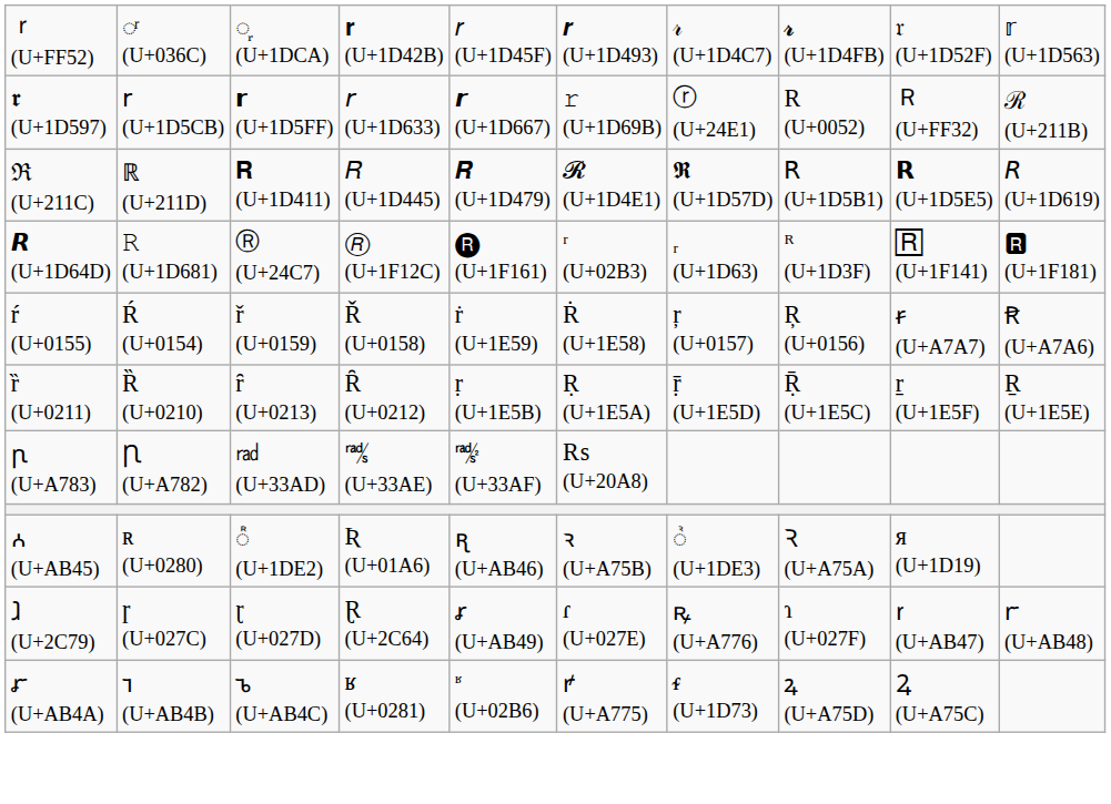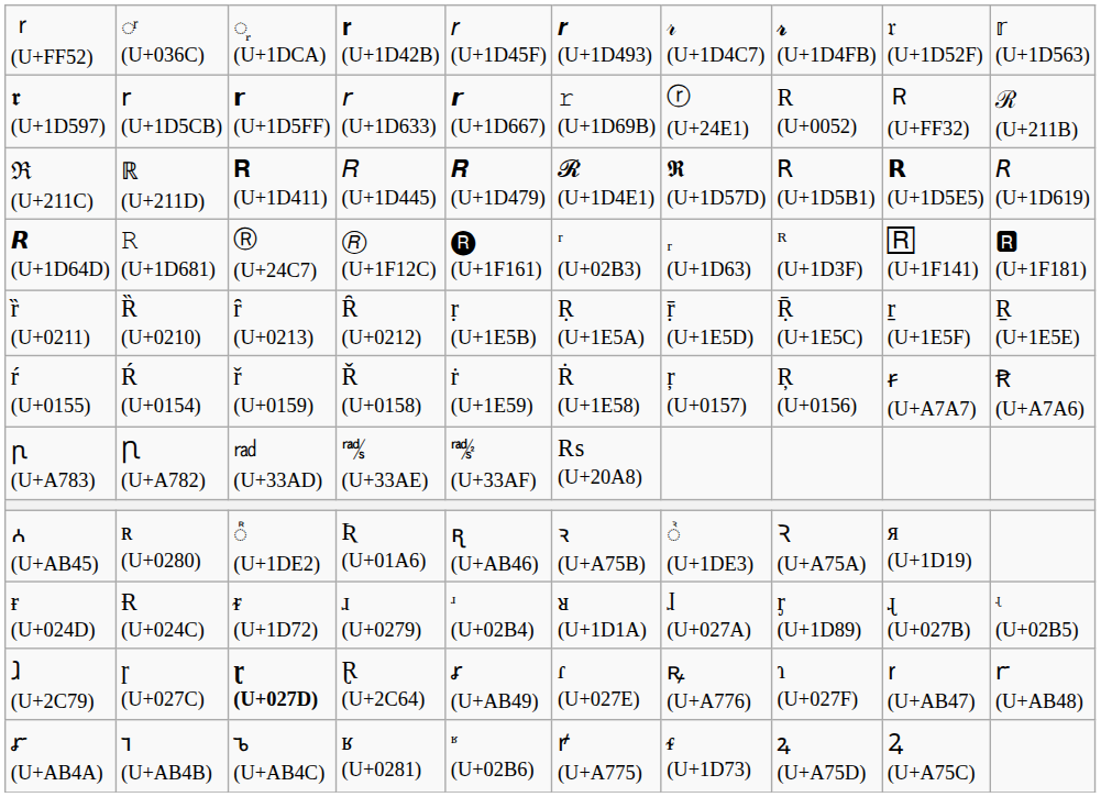 <table class="wikitable">
 <tr>
 <td>ｒ <br><small>(U+FF52)</small></td>
 <td>◌ͬ <br><small>(U+036C)</small></td>
 <td>◌᷊ <br><small>(U+1DCA)</small></td>
 <td>𝐫 <br><small>(U+1D42B)</small></td>
 <td>𝑟 <br><small>(U+1D45F)</small></td>
 <td>𝒓 <br><small>(U+1D493)</small></td>
 <td>𝓇 <br><small>(U+1D4C7)</small></td>
 <td>𝓻 <br><small>(U+1D4FB)</small></td>
 <td>𝔯 <br><small>(U+1D52F)</small></td>
 <td>𝕣 <br><small>(U+1D563)</small></td>
 </tr>
 <tr>
 <td>𝖗 <br><small>(U+1D597)</small></td>
 <td>𝗋 <br><small>(U+1D5CB)</small></td>
 <td>𝗿 <br><small>(U+1D5FF)</small></td>
 <td>𝘳 <br><small>(U+1D633)</small></td>
 <td>𝙧 <br><small>(U+1D667)</small></td>
 <td>𝚛 <br><small>(U+1D69B)</small></td>
 <td>ⓡ <br><small>(U+24E1)</small></td>
 <td>R <br><small>(U+0052)</small></td>
 <td>Ｒ <br><small>(U+FF32)</small></td>
 <td>ℛ <br><small>(U+211B)</small></td>
 </tr>
 <tr>
 <td>ℜ <br><small>(U+211C)</small></td>
 <td>ℝ <br><small>(U+211D)</small></td>
 <td>𝐑 <br><small>(U+1D411)</small></td>
 <td>𝑅 <br><small>(U+1D445)</small></td>
 <td>𝑹 <br><small>(U+1D479)</small></td>
 <td>𝓡 <br><small>(U+1D4E1)</small></td>
 <td>𝕽 <br><small>(U+1D57D)</small></td>
 <td>𝖱 <br><small>(U+1D5B1)</small></td>
 <td>𝗥 <br><small>(U+1D5E5)</small></td>
 <td>𝘙 <br><small>(U+1D619)</small></td>
 </tr>
 <tr>
 <td>𝙍 <br><small>(U+1D64D)</small></td>
 <td>𝚁 <br><small>(U+1D681)</small></td>
 <td>Ⓡ <br><small>(U+24C7)</small></td>
 <td>🄬 <br><small>(U+1F12C)</small></td>
 <td>🅡 <br><small>(U+1F161)</small></td>
 <td>ʳ <br><small>(U+02B3)</small></td>
 <td>ᵣ <br><small>(U+1D63)</small></td>
 <td>ᴿ <br><small>(U+1D3F)</small></td>
 <td>🅁 <br><small>(U+1F141)</small></td>
 <td>🆁 <br><small>(U+1F181)</small></td>
 </tr>
 <tr>
+<td>ȑ <br><small>(U+0211)</small></td>
+<td>Ȑ <br><small>(U+0210)</small></td>
+<td>ȓ <br><small>(U+0213)</small></td>
+<td>Ȓ <br><small>(U+0212)</small></td>
+<td>ṛ <br><small>(U+1E5B)</small></td>
+<td>Ṛ <br><small>(U+1E5A)</small></td>
+<td>ṝ <br><small>(U+1E5D)</small></td>
+<td>Ṝ <br><small>(U+1E5C)</small></td>
+<td>ṟ <br><small>(U+1E5F)</small></td>
+<td>Ṟ <br><small>(U+1E5E)</small></td>
+</tr>
+<tr>
 <td>ŕ <br><small>(U+0155)</small></td>
 <td>Ŕ <br><small>(U+0154)</small></td>
 <td>ř <br><small>(U+0159)</small></td>
 <td>Ř <br><small>(U+0158)</small></td>
 <td>ṙ <br><small>(U+1E59)</small></td>
 <td>Ṙ <br><small>(U+1E58)</small></td>
 <td>ŗ <br><small>(U+0157)</small></td>
 <td>Ŗ <br><small>(U+0156)</small></td>
 <td>ꞧ <br><small>(U+A7A7)</small></td>
 <td>Ꞧ <br><small>(U+A7A6)</small></td>
-</tr>
-<tr>
-<td>ȑ <br><small>(U+0211)</small></td>
-<td>Ȑ <br><small>(U+0210)</small></td>
-<td>ȓ <br><small>(U+0213)</small></td>
-<td>Ȓ <br><small>(U+0212)</small></td>
-<td>ṛ <br><small>(U+1E5B)</small></td>
-<td>Ṛ <br><small>(U+1E5A)</small></td>
-<td>ṝ <br><small>(U+1E5D)</small></td>
-<td>Ṝ <br><small>(U+1E5C)</small></td>
-<td>ṟ <br><small>(U+1E5F)</small></td>
-<td>Ṟ <br><small>(U+1E5E)</small></td>
 </tr>
 <tr>
 <td>ꞃ <br><small>(U+A783)</small></td>
 <td>Ꞃ <br><small>(U+A782)</small></td>
 <td>㎭ <br><small>(U+33AD)</small></td>
 <td>㎮ <br><small>(U+33AE)</small></td>
 <td>㎯ <br><small>(U+33AF)</small></td>
 <td>₨ <br><small>(U+20A8)</small></td>
 <td></td>
 <td></td>
 <td></td>
 <td></td>
 </tr>
 <tr>
 <th colspan=10></th>
 </tr>
 <tr>
 <td>ꭅ <br><small>(U+AB45)</small></td>
 <td>ʀ <br><small>(U+0280)</small></td>
 <td>◌ᷢ <br><small>(U+1DE2)</small></td>
 <td>Ʀ <br><small>(U+01A6)</small></td>
 <td>ꭆ <br><small>(U+AB46)</small></td>
 <td>ꝛ <br><small>(U+A75B)</small></td>
 <td>◌ᷣ <br><small>(U+1DE3)</small></td>
 <td>Ꝛ <br><small>(U+A75A)</small></td>
 <td>ᴙ <br><small>(U+1D19)</small></td>
 <td></td>
 </tr>
 <tr>
+<td>ɍ <br><small>(U+024D)</small></td>
+<td>Ɍ <br><small>(U+024C)</small></td>
+<td>ᵲ <br><small>(U+1D72)</small></td>
+<td>ɹ <br><small>(U+0279)</small></td>
+<td>ʴ <br><small>(U+02B4)</small></td>
+<td>ᴚ <br><small>(U+1D1A)</small></td>
+<td>ɺ <br><small>(U+027A)</small></td>
+<td>ᶉ <br><small>(U+1D89)</small></td>
+<td>ɻ <br><small>(U+027B)</small></td>
+<td>ʵ <br><small>(U+02B5)</small></td>
+</tr>
+<tr>
 <td>ⱹ <br><small>(U+2C79)</small></td>
 <td>ɼ <br><small>(U+027C)</small></td>
-<td>ɽ <br><small>(U+027D)</small></td>
+<td><strong>ɽ <br><small>(U+027D)</small></strong></td>
 <td>Ɽ <br><small>(U+2C64)</small></td>
 <td>ꭉ <br><small>(U+AB49)</small></td>
 <td>ɾ <br><small>(U+027E)</small></td>
 <td>ꝶ <br><small>(U+A776)</small></td>
 <td>ɿ <br><small>(U+027F)</small></td>
 <td>ꭇ <br><small>(U+AB47)</small></td>
 <td>ꭈ <br><small>(U+AB48)</small></td>
 </tr>
 <tr>
 <td>ꭊ <br><small>(U+AB4A)</small></td>
 <td>ꭋ <br><small>(U+AB4B)</small></td>
 <td>ꭌ <br><small>(U+AB4C)</small></td>
 <td>ʁ <br><small>(U+0281)</small></td>
 <td>ʶ <br><small>(U+02B6)</small></td>
 <td>ꝵ <br><small>(U+A775)</small></td>
 <td>ᵳ <br><small>(U+1D73)</small></td>
 <td>ꝝ <br><small>(U+A75D)</small></td>
 <td>Ꝝ <br><small>(U+A75C)</small></td>
 <td></td>
 </tr>
 </table>
